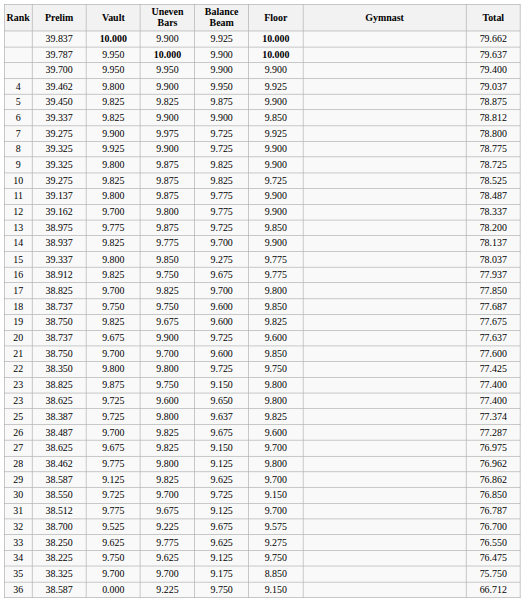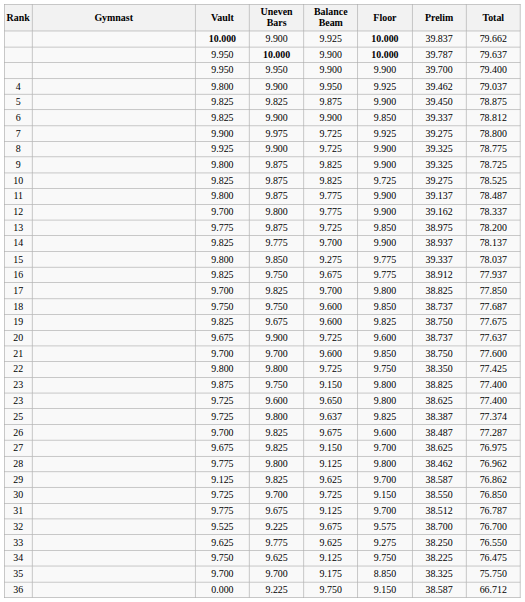 <table class="wikitable" style="text-align:center">
 <tr>
 <th>Rank</th>
-<th style="width:5em">Prelim</th>
+<th style="width:16em">Gymnast</th>
 <th style="width:5em">Vault</th>
 <th style="width:5em">Uneven<br>Bars</th>
 <th style="width:5em">Balance<br>Beam</th>
 <th style="width:5em">Floor</th>
-<th style="width:16em">Gymnast</th>
+<th style="width:5em">Prelim</th>
 <th style="width:5em">Total</th>
 </tr>
 <tr>
 <td></td>
-<td>39.837</td>
+<td align=left></td>
 <td><strong>10.000</strong></td>
 <td>9.900</td>
 <td>9.925</td>
 <td><strong>10.000</strong></td>
-<td align=left></td>
+<td>39.837</td>
 <td>79.662</td>
 </tr>
 <tr>
 <td></td>
-<td>39.787</td>
+<td align=left></td>
 <td>9.950</td>
 <td><strong>10.000</strong></td>
 <td>9.900</td>
 <td><strong>10.000</strong></td>
-<td align=left></td>
+<td>39.787</td>
 <td>79.637</td>
 </tr>
 <tr>
 <td></td>
-<td>39.700</td>
+<td align=left></td>
 <td>9.950</td>
 <td>9.950</td>
 <td>9.900</td>
 <td>9.900</td>
-<td align=left></td>
+<td>39.700</td>
 <td>79.400</td>
 </tr>
 <tr>
 <td>4</td>
-<td>39.462</td>
+<td align=left></td>
 <td>9.800</td>
 <td>9.900</td>
 <td>9.950</td>
 <td>9.925</td>
-<td align=left></td>
+<td>39.462</td>
 <td>79.037</td>
 </tr>
 <tr>
 <td>5</td>
-<td>39.450</td>
+<td align=left></td>
 <td>9.825</td>
 <td>9.825</td>
 <td>9.875</td>
 <td>9.900</td>
-<td align=left></td>
+<td>39.450</td>
 <td>78.875</td>
 </tr>
 <tr>
 <td>6</td>
-<td>39.337</td>
+<td align=left></td>
 <td>9.825</td>
 <td>9.900</td>
 <td>9.900</td>
 <td>9.850</td>
-<td align=left></td>
+<td>39.337</td>
 <td>78.812</td>
 </tr>
 <tr>
 <td>7</td>
-<td>39.275</td>
+<td align=left></td>
 <td>9.900</td>
 <td>9.975</td>
 <td>9.725</td>
 <td>9.925</td>
-<td align=left></td>
+<td>39.275</td>
 <td>78.800</td>
 </tr>
 <tr>
 <td>8</td>
-<td>39.325</td>
+<td align=left></td>
 <td>9.925</td>
 <td>9.900</td>
 <td>9.725</td>
 <td>9.900</td>
-<td align=left></td>
+<td>39.325</td>
 <td>78.775</td>
 </tr>
 <tr>
 <td>9</td>
-<td>39.325</td>
+<td align=left></td>
 <td>9.800</td>
 <td>9.875</td>
 <td>9.825</td>
 <td>9.900</td>
-<td align=left></td>
+<td>39.325</td>
 <td>78.725</td>
 </tr>
 <tr>
 <td>10</td>
-<td>39.275</td>
+<td align=left></td>
 <td>9.825</td>
 <td>9.875</td>
 <td>9.825</td>
 <td>9.725</td>
-<td align=left></td>
+<td>39.275</td>
 <td>78.525</td>
 </tr>
 <tr>
 <td>11</td>
-<td>39.137</td>
+<td align=left></td>
 <td>9.800</td>
 <td>9.875</td>
 <td>9.775</td>
 <td>9.900</td>
-<td align=left></td>
+<td>39.137</td>
 <td>78.487</td>
 </tr>
 <tr>
 <td>12</td>
-<td>39.162</td>
+<td align=left></td>
 <td>9.700</td>
 <td>9.800</td>
 <td>9.775</td>
 <td>9.900</td>
-<td align=left></td>
+<td>39.162</td>
 <td>78.337</td>
 </tr>
 <tr>
 <td>13</td>
-<td>38.975</td>
+<td align=left></td>
 <td>9.775</td>
 <td>9.875</td>
 <td>9.725</td>
 <td>9.850</td>
-<td align=left></td>
+<td>38.975</td>
 <td>78.200</td>
 </tr>
 <tr>
 <td>14</td>
-<td>38.937</td>
+<td align=left></td>
 <td>9.825</td>
 <td>9.775</td>
 <td>9.700</td>
 <td>9.900</td>
-<td align=left></td>
+<td>38.937</td>
 <td>78.137</td>
 </tr>
 <tr>
 <td>15</td>
-<td>39.337</td>
+<td align=left></td>
 <td>9.800</td>
 <td>9.850</td>
 <td>9.275</td>
 <td>9.775</td>
-<td align=left></td>
+<td>39.337</td>
 <td>78.037</td>
 </tr>
 <tr>
 <td>16</td>
-<td>38.912</td>
+<td align=left></td>
 <td>9.825</td>
 <td>9.750</td>
 <td>9.675</td>
 <td>9.775</td>
-<td align=left></td>
+<td>38.912</td>
 <td>77.937</td>
 </tr>
 <tr>
 <td>17</td>
-<td>38.825</td>
+<td align=left></td>
 <td>9.700</td>
 <td>9.825</td>
 <td>9.700</td>
 <td>9.800</td>
-<td align=left></td>
+<td>38.825</td>
 <td>77.850</td>
 </tr>
 <tr>
 <td>18</td>
-<td>38.737</td>
+<td align=left></td>
 <td>9.750</td>
 <td>9.750</td>
 <td>9.600</td>
 <td>9.850</td>
-<td align=left></td>
+<td>38.737</td>
 <td>77.687</td>
 </tr>
 <tr>
 <td>19</td>
-<td>38.750</td>
+<td align=left></td>
 <td>9.825</td>
 <td>9.675</td>
 <td>9.600</td>
 <td>9.825</td>
-<td align=left></td>
+<td>38.750</td>
 <td>77.675</td>
 </tr>
 <tr>
 <td>20</td>
-<td>38.737</td>
+<td align=left></td>
 <td>9.675</td>
 <td>9.900</td>
 <td>9.725</td>
 <td>9.600</td>
-<td align=left></td>
+<td>38.737</td>
 <td>77.637</td>
 </tr>
 <tr>
 <td>21</td>
-<td>38.750</td>
+<td align=left></td>
 <td>9.700</td>
 <td>9.700</td>
 <td>9.600</td>
 <td>9.850</td>
-<td align=left></td>
+<td>38.750</td>
 <td>77.600</td>
 </tr>
 <tr>
 <td>22</td>
-<td>38.350</td>
+<td align=left></td>
 <td>9.800</td>
 <td>9.800</td>
 <td>9.725</td>
 <td>9.750</td>
-<td align=left></td>
+<td>38.350</td>
 <td>77.425</td>
 </tr>
 <tr>
 <td>23</td>
-<td>38.825</td>
+<td align=left></td>
 <td>9.875</td>
 <td>9.750</td>
 <td>9.150</td>
 <td>9.800</td>
-<td align=left></td>
+<td>38.825</td>
 <td>77.400</td>
 </tr>
 <tr>
 <td>23</td>
-<td>38.625</td>
+<td align=left></td>
 <td>9.725</td>
 <td>9.600</td>
 <td>9.650</td>
 <td>9.800</td>
-<td align=left></td>
+<td>38.625</td>
 <td>77.400</td>
 </tr>
 <tr>
 <td>25</td>
-<td>38.387</td>
+<td align=left></td>
 <td>9.725</td>
 <td>9.800</td>
 <td>9.637</td>
 <td>9.825</td>
-<td align=left></td>
+<td>38.387</td>
 <td>77.374</td>
 </tr>
 <tr>
 <td>26</td>
-<td>38.487</td>
+<td align=left></td>
 <td>9.700</td>
 <td>9.825</td>
 <td>9.675</td>
 <td>9.600</td>
-<td align=left></td>
+<td>38.487</td>
 <td>77.287</td>
 </tr>
 <tr>
 <td>27</td>
-<td>38.625</td>
+<td align=left></td>
 <td>9.675</td>
 <td>9.825</td>
 <td>9.150</td>
 <td>9.700</td>
-<td align=left></td>
+<td>38.625</td>
 <td>76.975</td>
 </tr>
 <tr>
 <td>28</td>
-<td>38.462</td>
+<td align=left></td>
 <td>9.775</td>
 <td>9.800</td>
 <td>9.125</td>
 <td>9.800</td>
-<td align=left></td>
+<td>38.462</td>
 <td>76.962</td>
 </tr>
 <tr>
 <td>29</td>
-<td>38.587</td>
+<td align=left></td>
 <td>9.125</td>
 <td>9.825</td>
 <td>9.625</td>
 <td>9.700</td>
-<td align=left></td>
+<td>38.587</td>
 <td>76.862</td>
 </tr>
 <tr>
 <td>30</td>
-<td>38.550</td>
+<td align=left></td>
 <td>9.725</td>
 <td>9.700</td>
 <td>9.725</td>
 <td>9.150</td>
-<td align=left></td>
+<td>38.550</td>
 <td>76.850</td>
 </tr>
 <tr>
 <td>31</td>
-<td>38.512</td>
+<td align=left></td>
 <td>9.775</td>
 <td>9.675</td>
 <td>9.125</td>
 <td>9.700</td>
-<td align=left></td>
+<td>38.512</td>
 <td>76.787</td>
 </tr>
 <tr>
 <td>32</td>
-<td>38.700</td>
+<td align=left></td>
 <td>9.525</td>
 <td>9.225</td>
 <td>9.675</td>
 <td>9.575</td>
-<td align=left></td>
+<td>38.700</td>
 <td>76.700</td>
 </tr>
 <tr>
 <td>33</td>
-<td>38.250</td>
+<td align=left></td>
 <td>9.625</td>
 <td>9.775</td>
 <td>9.625</td>
 <td>9.275</td>
-<td align=left></td>
+<td>38.250</td>
 <td>76.550</td>
 </tr>
 <tr>
 <td>34</td>
-<td>38.225</td>
+<td align=left></td>
 <td>9.750</td>
 <td>9.625</td>
 <td>9.125</td>
 <td>9.750</td>
-<td align=left></td>
+<td>38.225</td>
 <td>76.475</td>
 </tr>
 <tr>
 <td>35</td>
-<td>38.325</td>
+<td align=left></td>
 <td>9.700</td>
 <td>9.700</td>
 <td>9.175</td>
 <td>8.850</td>
-<td align=left></td>
+<td>38.325</td>
 <td>75.750</td>
 </tr>
 <tr>
 <td>36</td>
-<td>38.587</td>
+<td align=left></td>
 <td>0.000</td>
 <td>9.225</td>
 <td>9.750</td>
 <td>9.150</td>
-<td align=left></td>
+<td>38.587</td>
 <td>66.712</td>
 </tr>
 </table>
